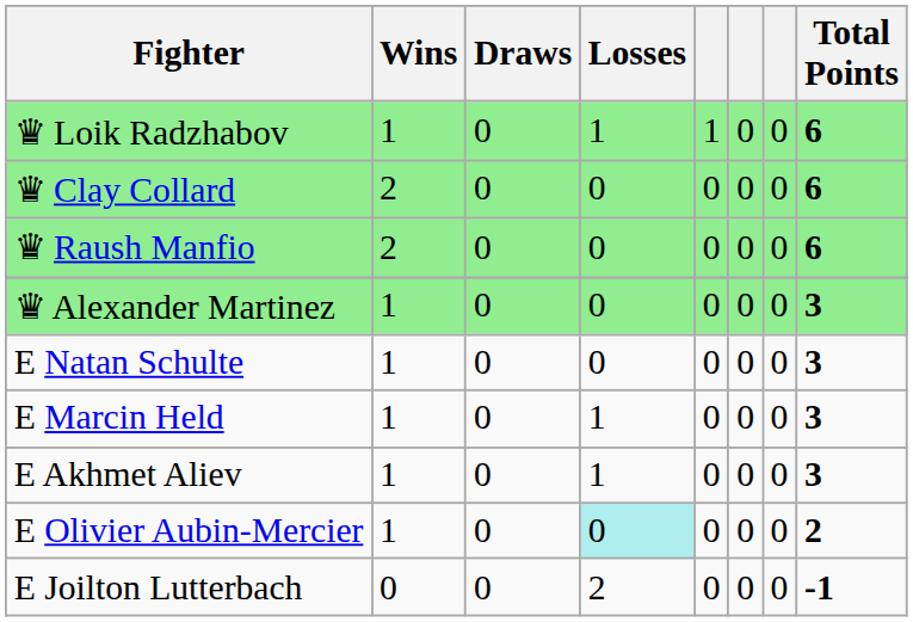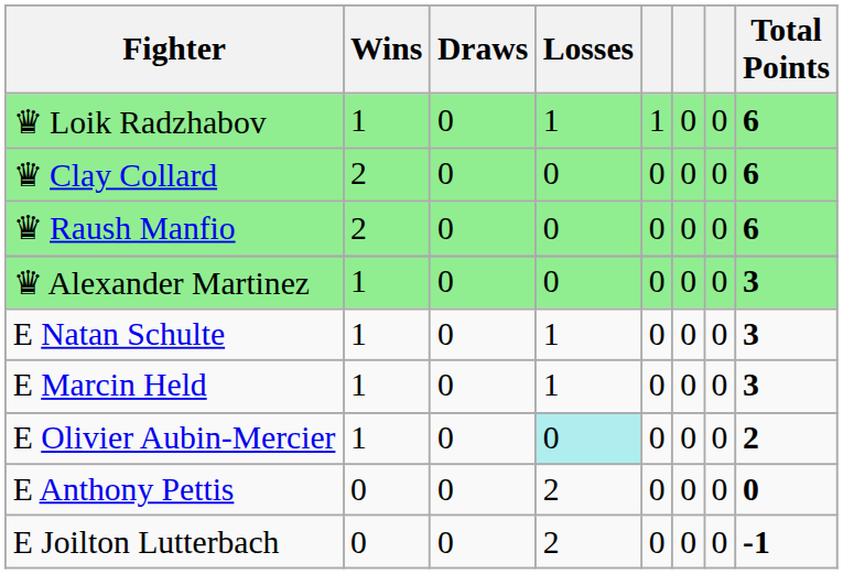 <table class="wikitable sortable">
 <tr>
 <th>Fighter</th>
 <th>Wins</th>
 <th>Draws</th>
 <th>Losses</th>
 <th></th>
 <th></th>
 <th></th>
 <th>Total<br> Points</th>
 </tr>
 <tr style="background:#90EE90;">
 <td>♛  Loik Radzhabov</td>
 <td>1</td>
 <td>0</td>
 <td>1</td>
 <td>1</td>
 <td>0</td>
 <td>0</td>
 <td><strong>6</strong></td>
 </tr>
 <tr style="background:#90EE90;">
 <td>♛  <a href='#'>Clay Collard</a></td>
 <td>2</td>
 <td>0</td>
 <td>0</td>
 <td>0</td>
 <td>0</td>
 <td>0</td>
 <td><strong>6</strong></td>
 </tr>
 <tr style="background:#90EE90;">
 <td>♛  <a href='#'>Raush Manfio</a></td>
 <td>2</td>
 <td>0</td>
 <td>0</td>
 <td>0</td>
 <td>0</td>
 <td>0</td>
 <td><strong>6</strong></td>
 </tr>
 <tr>
 </tr>
 <tr style="background:#90EE90;">
 <td>♛  Alexander Martinez</td>
 <td>1</td>
 <td>0</td>
 <td>0</td>
 <td>0</td>
 <td>0</td>
 <td>0</td>
 <td><strong>3</strong></td>
 </tr>
 <tr>
 <td>E  <a href='#'>Natan Schulte</a></td>
 <td>1</td>
 <td>0</td>
-<td>0</td>
+<td>1</td>
 <td>0</td>
 <td>0</td>
 <td>0</td>
 <td><strong>3</strong></td>
 </tr>
 <tr>
 <td>E  <a href='#'>Marcin Held</a></td>
-<td>1</td>
-<td>0</td>
-<td>1</td>
-<td>0</td>
-<td>0</td>
-<td>0</td>
-<td><strong>3</strong></td>
-</tr>
-<tr>
-<td>E  Akhmet Aliev</td>
 <td>1</td>
 <td>0</td>
 <td>1</td>
 <td>0</td>
 <td>0</td>
 <td>0</td>
 <td><strong>3</strong></td>
 </tr>
 <tr>
 <td>E  <a href='#'>Olivier Aubin-Mercier</a></td>
 <td>1</td>
 <td>0</td>
 <td style="background: paleturquoise;">0</td>
 <td>0</td>
 <td>0</td>
 <td>0</td>
 <td><strong>2</strong></td>
 </tr>
 <tr>
+<td>E  <a href='#'>Anthony Pettis</a></td>
+<td>0</td>
+<td>0</td>
+<td>2</td>
+<td>0</td>
+<td>0</td>
+<td>0</td>
+<td><strong>0</strong></td>
+</tr>
+<tr>
 <td>E  Joilton Lutterbach</td>
 <td>0</td>
 <td>0</td>
 <td>2</td>
 <td>0</td>
 <td>0</td>
 <td>0</td>
 <td><strong>-1</strong></td>
 </tr>
 </table>
